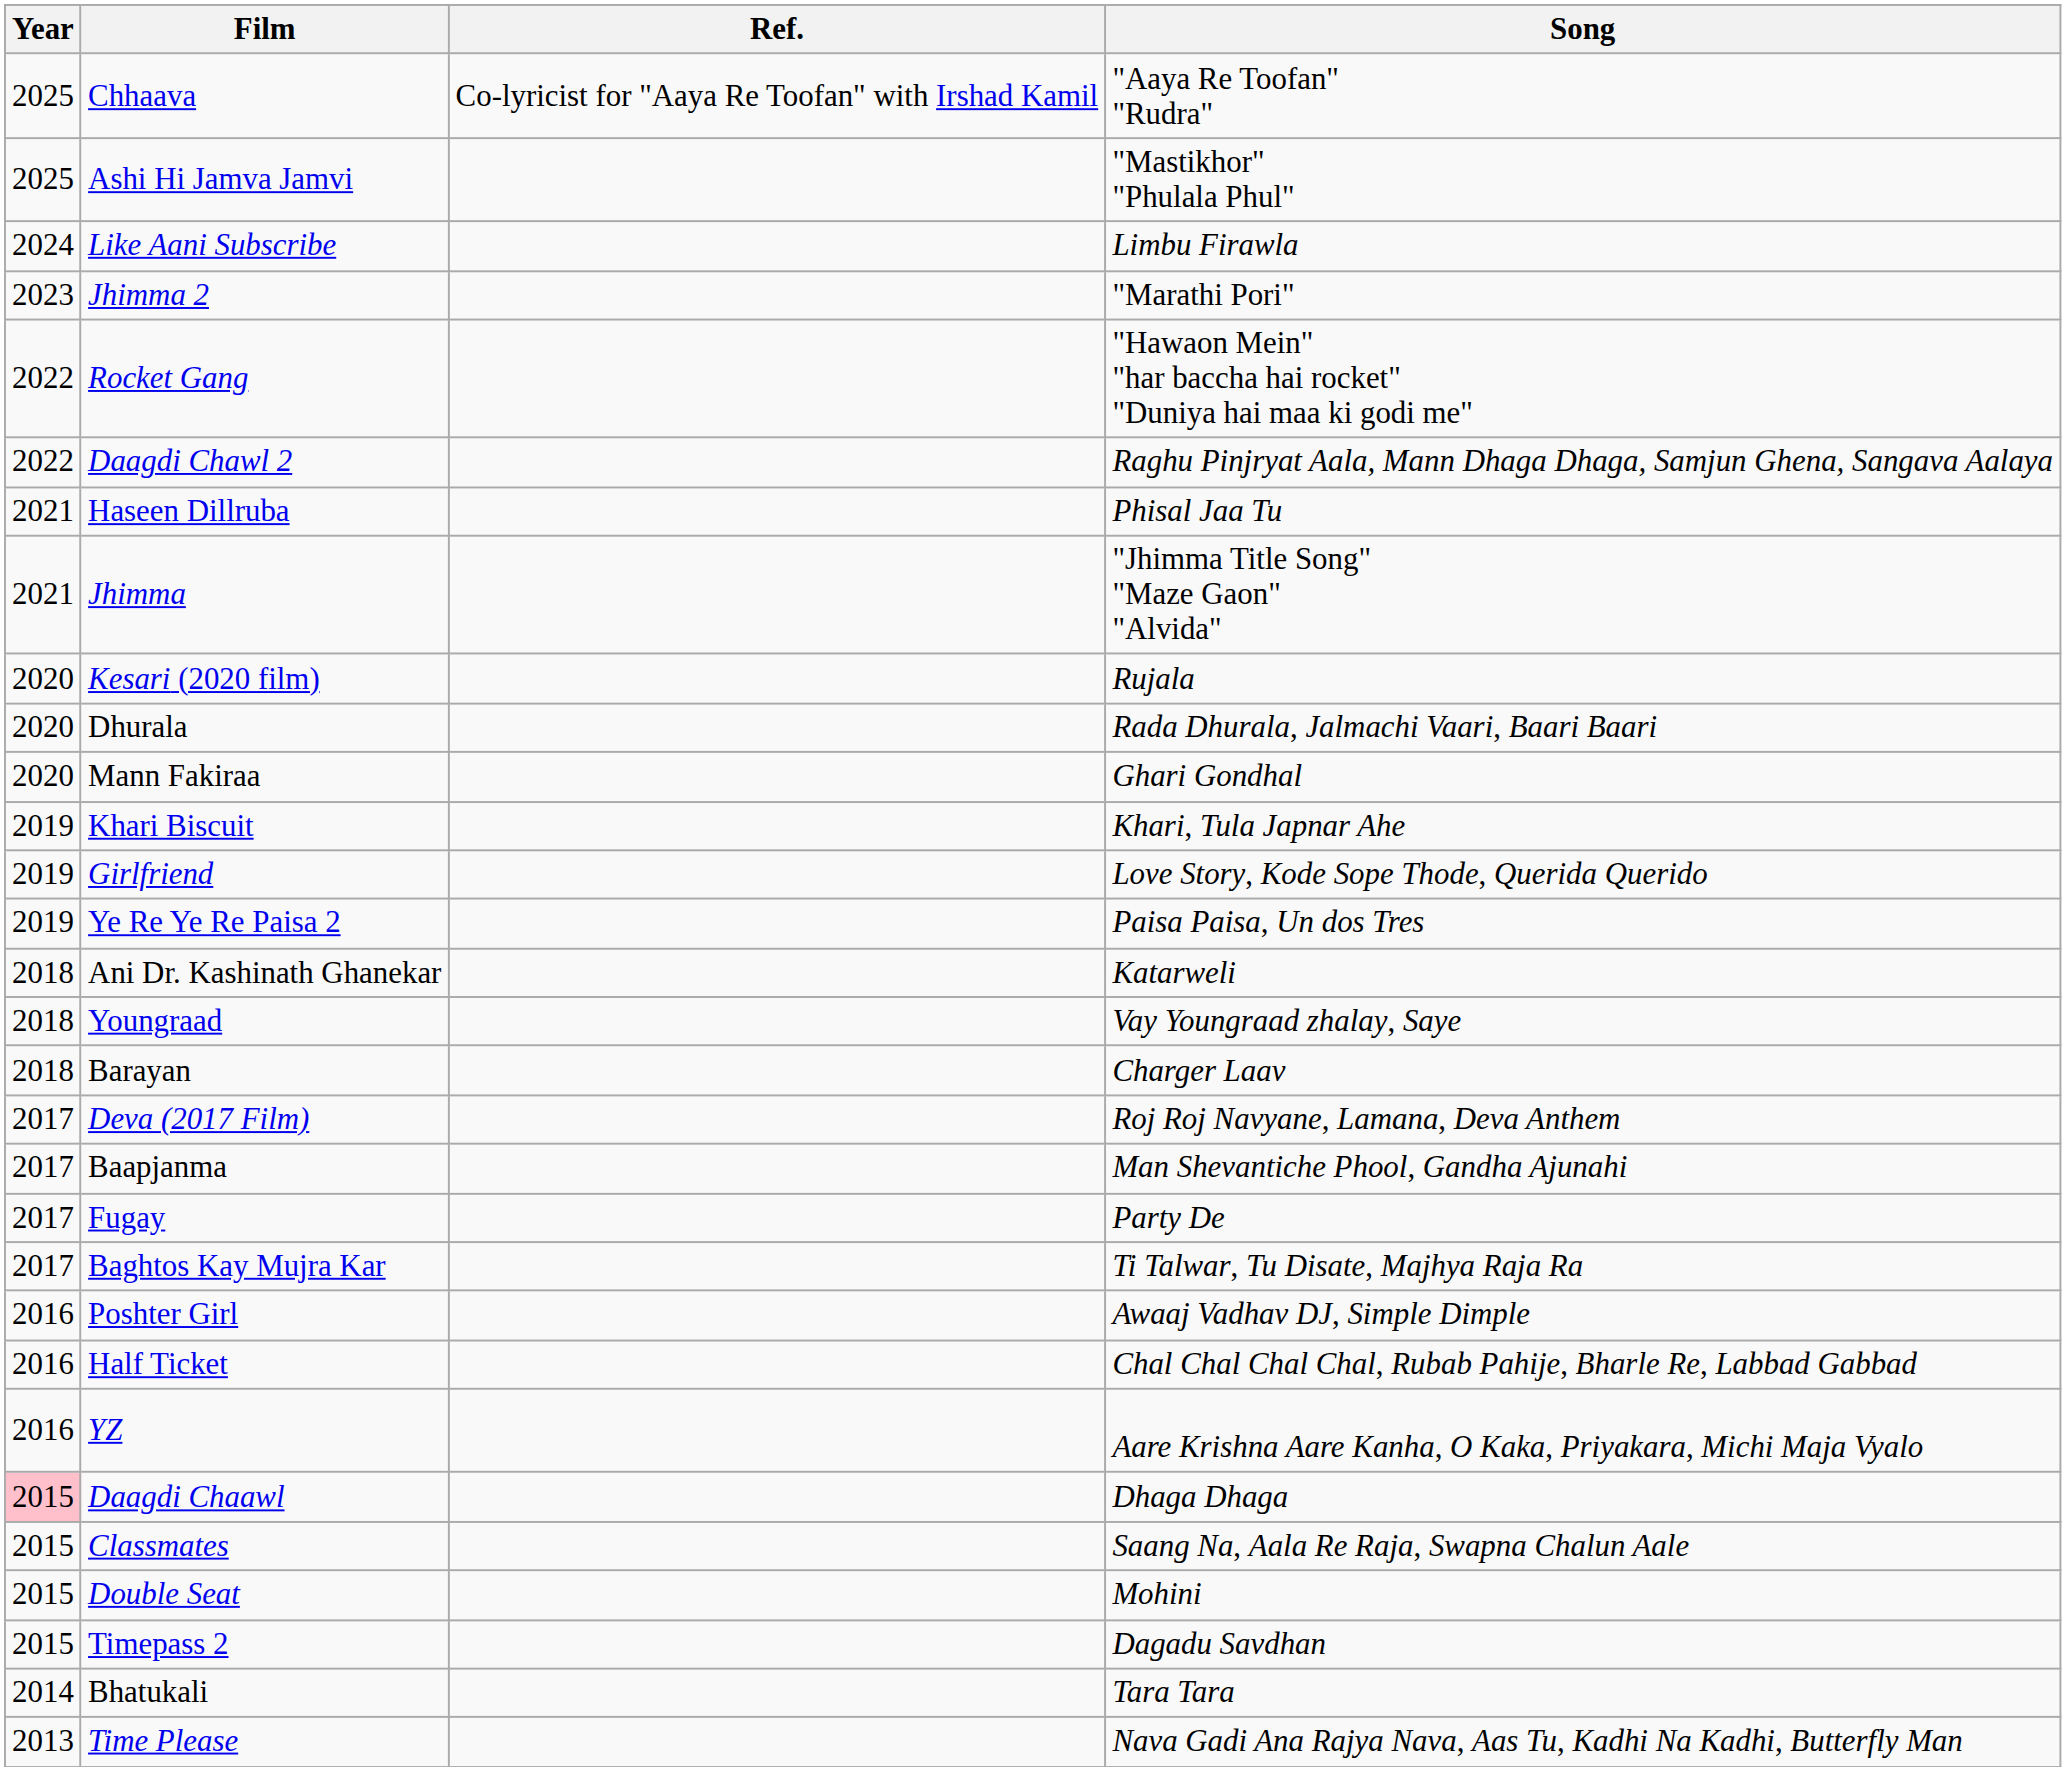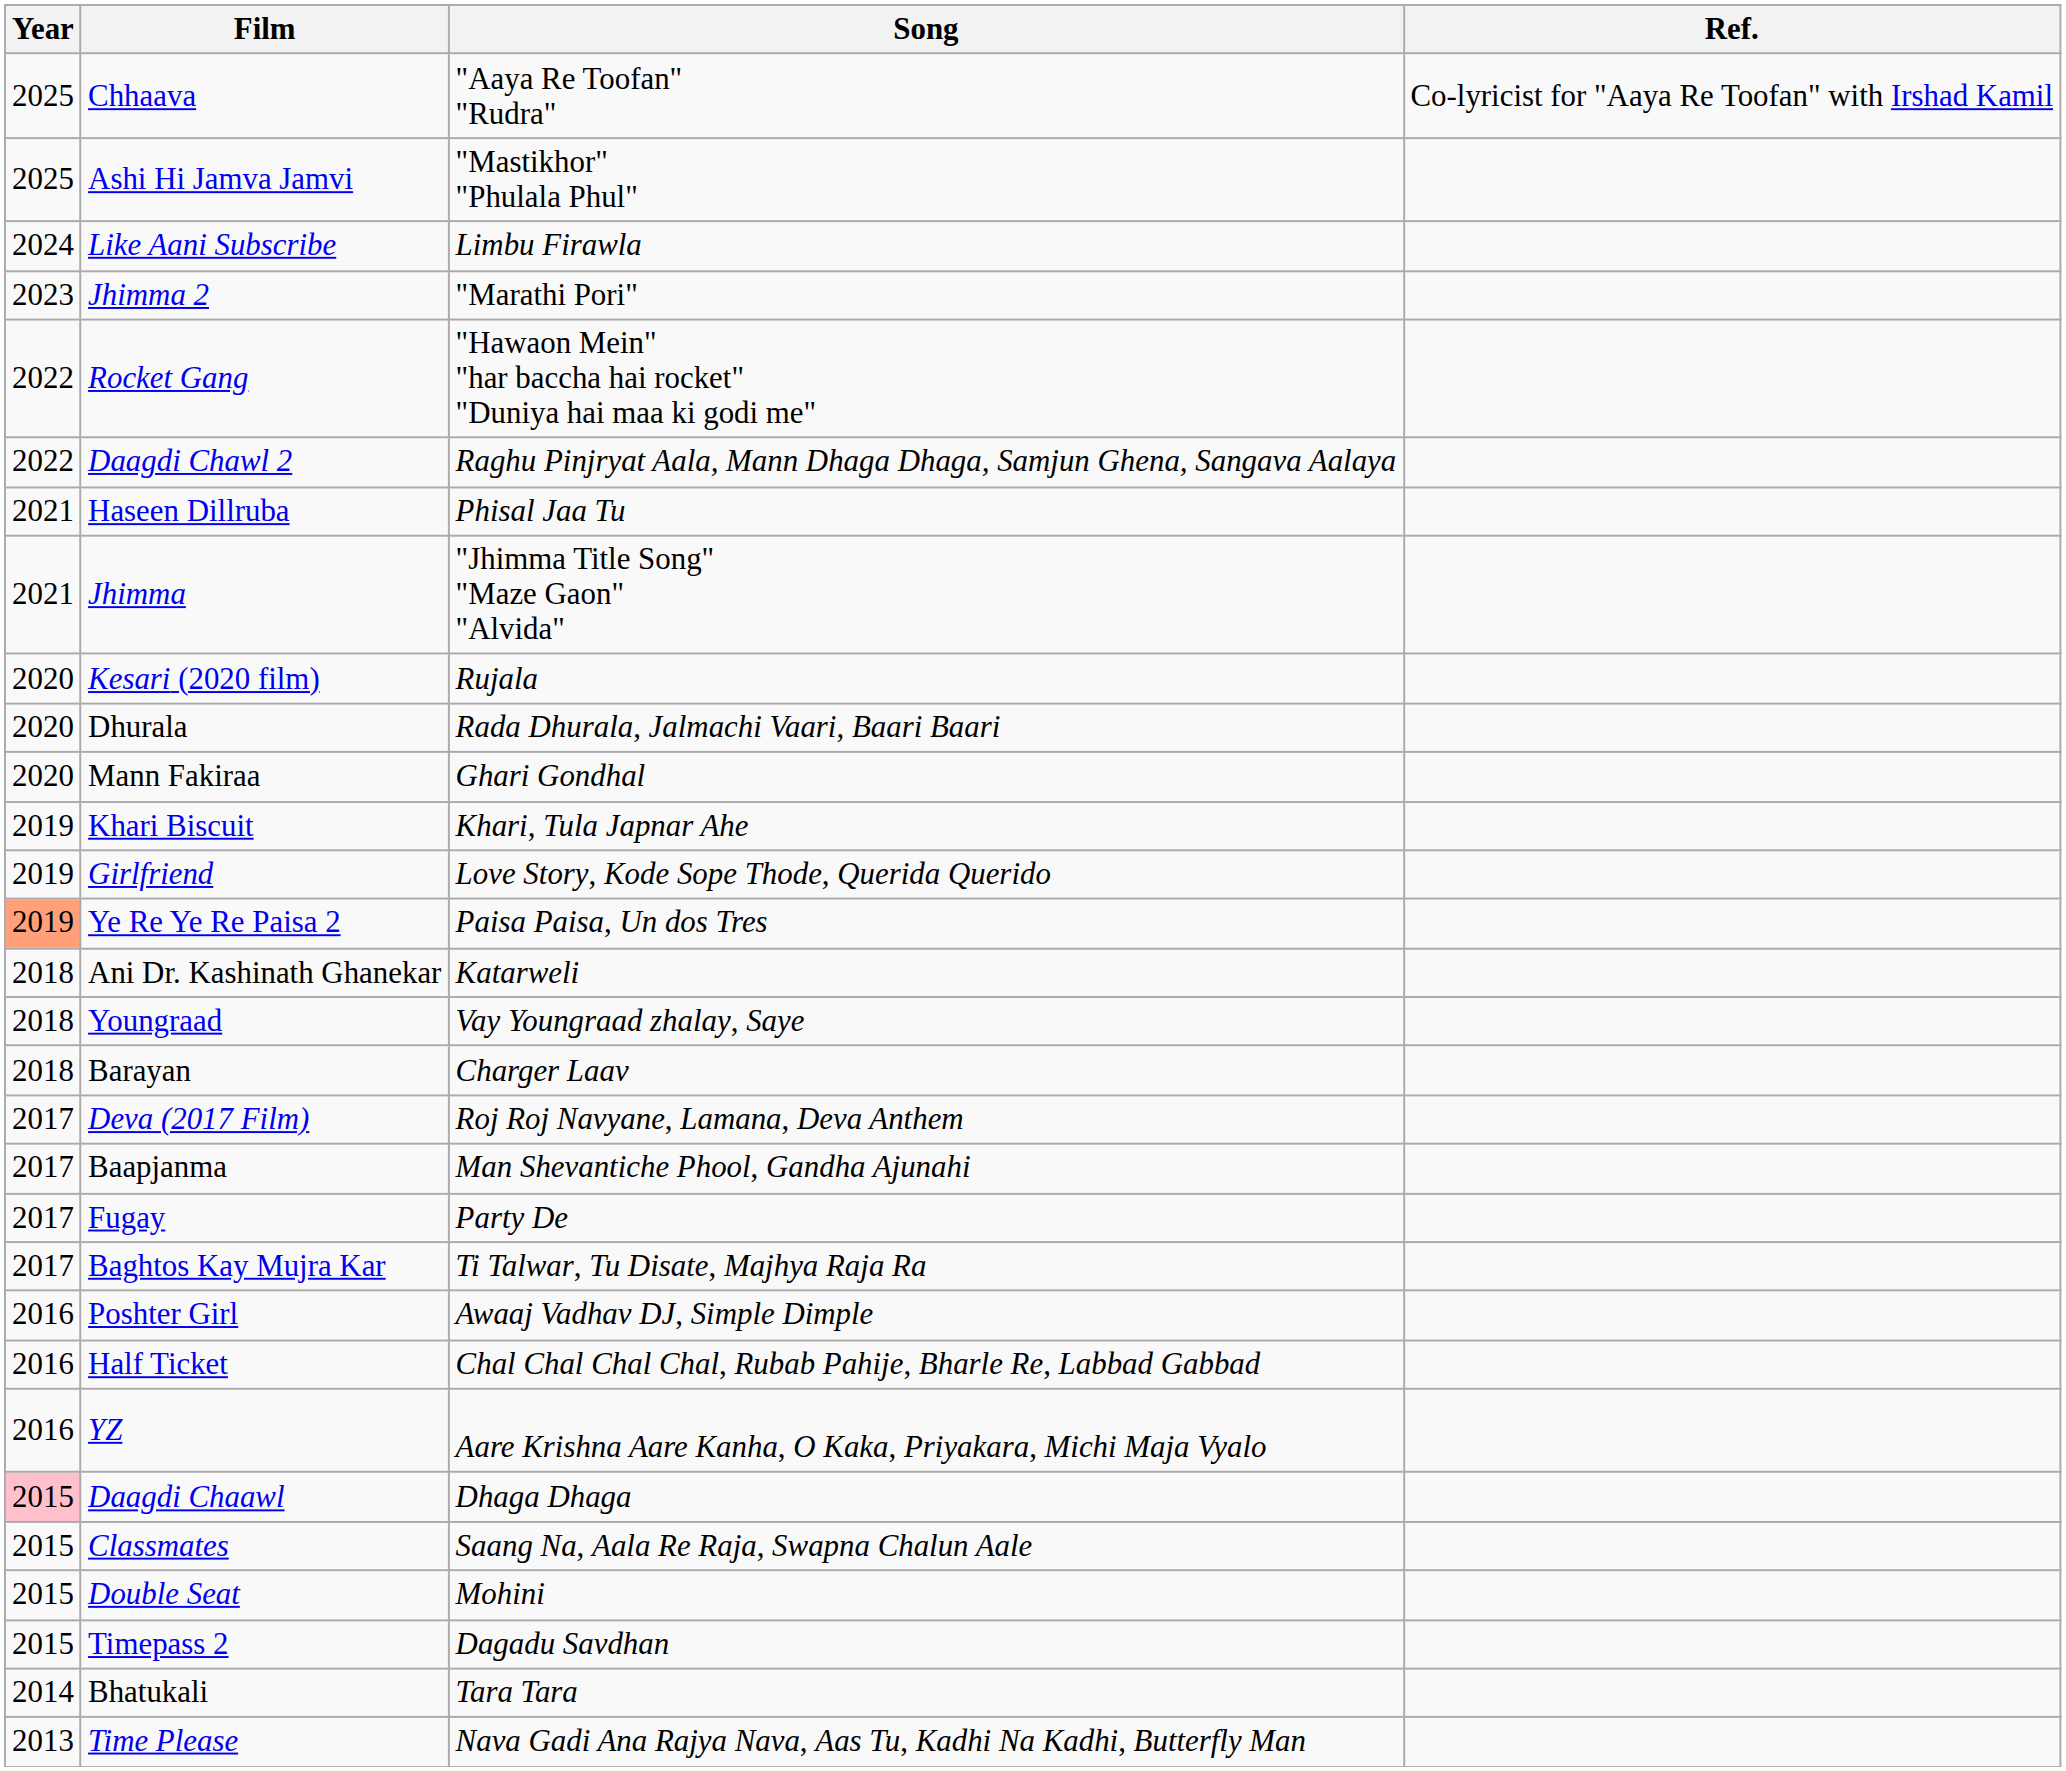 <table class="wikitable sortable">
 <tr>
 <th>Year</th>
 <th>Film</th>
+<th>Song</th>
 <th class="unsortable">Ref.</th>
-<th>Song</th>
 </tr>
 <tr>
 <td>2025</td>
 <td><a href='#'>Chhaava</a></td>
+<td>"Aaya Re Toofan"<br> "Rudra"</td>
 <td>Co-lyricist for "Aaya Re Toofan" with <a href='#'>Irshad Kamil</a></td>
-<td>"Aaya Re Toofan"<br> "Rudra"</td>
 </tr>
 <tr>
 <td>2025</td>
 <td><a href='#'>Ashi Hi Jamva Jamvi</a></td>
+<td>"Mastikhor"<br>"Phulala Phul"</td>
 <td></td>
-<td>"Mastikhor"<br>"Phulala Phul"</td>
 </tr>
 <tr>
 <td>2024</td>
 <td><a href='#'><em>Like Aani Subscribe</em></a></td>
+<td><em>Limbu Firawla</em></td>
 <td></td>
-<td><em>Limbu Firawla</em></td>
 </tr>
 <tr>
 <td>2023</td>
 <td><em><a href='#'>Jhimma 2</a></em></td>
+<td>"Marathi Pori"</td>
 <td></td>
-<td>"Marathi Pori"</td>
 </tr>
 <tr>
 <td>2022</td>
 <td><em><a href='#'>Rocket Gang</a></em></td>
+<td>"Hawaon Mein"<br>"har baccha hai rocket"<br>"Duniya hai maa ki godi me"</td>
 <td></td>
-<td>"Hawaon Mein"<br>"har baccha hai rocket"<br>"Duniya hai maa ki godi me"</td>
 </tr>
 <tr>
 <td>2022</td>
 <td><em><a href='#'>Daagdi Chawl 2</a></em></td>
+<td><em>Raghu Pinjryat Aala, Mann Dhaga Dhaga, Samjun Ghena, Sangava Aalaya</em></td>
 <td></td>
-<td><em>Raghu Pinjryat Aala, Mann Dhaga Dhaga, Samjun Ghena, Sangava Aalaya</em></td>
 </tr>
 <tr>
 <td>2021</td>
 <td><a href='#'>Haseen Dillruba</a></td>
+<td><em>Phisal Jaa Tu</em></td>
 <td></td>
-<td><em>Phisal Jaa Tu</em></td>
 </tr>
 <tr>
 <td>2021</td>
 <td><em><a href='#'>Jhimma</a></em></td>
+<td>"Jhimma Title Song"<br>"Maze Gaon"<br>"Alvida"</td>
 <td></td>
-<td>"Jhimma Title Song"<br>"Maze Gaon"<br>"Alvida"</td>
 </tr>
 <tr>
 <td>2020</td>
 <td><a href='#'><em>Kesari</em> (2020 film)</a></td>
+<td><em>Rujala</em></td>
 <td></td>
-<td><em>Rujala</em></td>
 </tr>
 <tr>
 <td>2020</td>
 <td>Dhurala</td>
+<td><em>Rada Dhurala</em>, <em>Jalmachi Vaari</em>, <em>Baari Baari</em></td>
 <td></td>
-<td><em>Rada Dhurala</em>, <em>Jalmachi Vaari</em>, <em>Baari Baari</em></td>
 </tr>
 <tr>
 <td>2020</td>
 <td>Mann Fakiraa</td>
+<td><em>Ghari Gondhal</em></td>
 <td></td>
-<td><em>Ghari Gondhal</em></td>
 </tr>
 <tr>
 <td>2019</td>
 <td><a href='#'>Khari Biscuit</a></td>
+<td><em>Khari</em>, <em>Tula Japnar Ahe</em></td>
 <td></td>
-<td><em>Khari</em>, <em>Tula Japnar Ahe</em></td>
 </tr>
 <tr>
 <td>2019</td>
 <td><em><a href='#'>Girlfriend</a></em></td>
+<td><em>Love Story</em>, <em>Kode Sope Thode</em>, <em>Querida Querido</em></td>
 <td></td>
-<td><em>Love Story</em>, <em>Kode Sope Thode</em>, <em>Querida Querido</em></td>
 </tr>
 <tr>
-<td>2019</td>
+<td style="background: lightsalmon;">2019</td>
 <td><a href='#'>Ye Re Ye Re Paisa 2</a></td>
+<td><em>Paisa Paisa</em>, <em>Un dos Tres</em></td>
 <td></td>
-<td><em>Paisa Paisa</em>, <em>Un dos Tres</em></td>
 </tr>
 <tr>
 <td>2018</td>
 <td>Ani Dr. Kashinath Ghanekar</td>
+<td><em>Katarweli</em></td>
 <td></td>
-<td><em>Katarweli</em></td>
 </tr>
 <tr>
 <td>2018</td>
 <td><a href='#'>Youngraad</a></td>
+<td><em>Vay Youngraad zhalay</em>, <em>Saye</em></td>
 <td></td>
-<td><em>Vay Youngraad zhalay</em>, <em>Saye</em></td>
 </tr>
 <tr>
 <td>2018</td>
 <td>Barayan</td>
+<td><em>Charger Laav</em></td>
 <td></td>
-<td><em>Charger Laav</em></td>
 </tr>
 <tr>
 <td>2017</td>
 <td><em><a href='#'>Deva (2017 Film)</a></em></td>
+<td><em>Roj Roj Navyane</em>, <em>Lamana</em>, <em>Deva Anthem</em></td>
 <td></td>
-<td><em>Roj Roj Navyane</em>, <em>Lamana</em>, <em>Deva Anthem</em></td>
 </tr>
 <tr>
 <td>2017</td>
 <td>Baapjanma</td>
+<td><em>Man Shevantiche Phool</em>, <em>Gandha Ajunahi</em></td>
 <td></td>
-<td><em>Man Shevantiche Phool</em>, <em>Gandha Ajunahi</em></td>
 </tr>
 <tr>
 <td>2017</td>
 <td><a href='#'>Fugay</a></td>
+<td><em>Party De</em></td>
 <td></td>
-<td><em>Party De</em></td>
 </tr>
 <tr>
 <td>2017</td>
 <td><a href='#'>Baghtos Kay Mujra Kar</a></td>
+<td><em>Ti Talwar</em>, <em>Tu Disate</em>, <em>Majhya Raja Ra</em></td>
 <td></td>
-<td><em>Ti Talwar</em>, <em>Tu Disate</em>, <em>Majhya Raja Ra</em></td>
 </tr>
 <tr>
 <td>2016</td>
 <td><a href='#'>Poshter Girl</a></td>
+<td><em>Awaaj Vadhav DJ</em>, <em>Simple Dimple</em></td>
 <td></td>
-<td><em>Awaaj Vadhav DJ</em>, <em>Simple Dimple</em></td>
 </tr>
 <tr>
 <td>2016</td>
 <td><a href='#'>Half Ticket</a></td>
+<td><em>Chal Chal Chal Chal</em>, <em>Rubab Pahije</em>, <em>Bharle Re</em>, <em>Labbad Gabbad</em></td>
 <td></td>
-<td><em>Chal Chal Chal Chal</em>, <em>Rubab Pahije</em>, <em>Bharle Re</em>, <em>Labbad Gabbad</em></td>
 </tr>
 <tr>
 <td>2016</td>
 <td><em><a href='#'>YZ</a></em></td>
+<td><br><em>Aare Krishna Aare Kanha</em>, <em>O Kaka</em>, <em>Priyakara</em>, <em>Michi Maja Vyalo</em></td>
 <td></td>
-<td><br><em>Aare Krishna Aare Kanha</em>, <em>O Kaka</em>, <em>Priyakara</em>, <em>Michi Maja Vyalo</em></td>
 </tr>
 <tr>
 <td style="background: pink;">2015</td>
 <td><em><a href='#'>Daagdi Chaawl</a></em></td>
+<td><em>Dhaga Dhaga</em></td>
 <td></td>
-<td><em>Dhaga Dhaga</em></td>
 </tr>
 <tr>
 <td>2015</td>
 <td><em><a href='#'>Classmates</a></em></td>
+<td><em>Saang Na</em>, <em>Aala Re Raja</em>, <em>Swapna Chalun Aale</em></td>
 <td></td>
-<td><em>Saang Na</em>, <em>Aala Re Raja</em>, <em>Swapna Chalun Aale</em></td>
 </tr>
 <tr>
 <td>2015</td>
 <td><em><a href='#'>Double Seat</a></em></td>
+<td><em>Mohini</em></td>
 <td></td>
-<td><em>Mohini</em></td>
 </tr>
 <tr>
 <td>2015</td>
 <td><a href='#'>Timepass 2</a></td>
+<td><em>Dagadu Savdhan</em></td>
 <td></td>
-<td><em>Dagadu Savdhan</em></td>
 </tr>
 <tr>
 <td>2014</td>
 <td>Bhatukali</td>
+<td><em>Tara Tara</em></td>
 <td></td>
-<td><em>Tara Tara</em></td>
 </tr>
 <tr>
 <td>2013</td>
 <td><em><a href='#'>Time Please</a></em></td>
+<td><em>Nava Gadi Ana Rajya Nava</em>, <em>Aas Tu</em>, <em>Kadhi Na Kadhi</em>, <em>Butterfly Man</em></td>
 <td></td>
-<td><em>Nava Gadi Ana Rajya Nava</em>, <em>Aas Tu</em>, <em>Kadhi Na Kadhi</em>, <em>Butterfly Man</em></td>
 </tr>
 </table>
